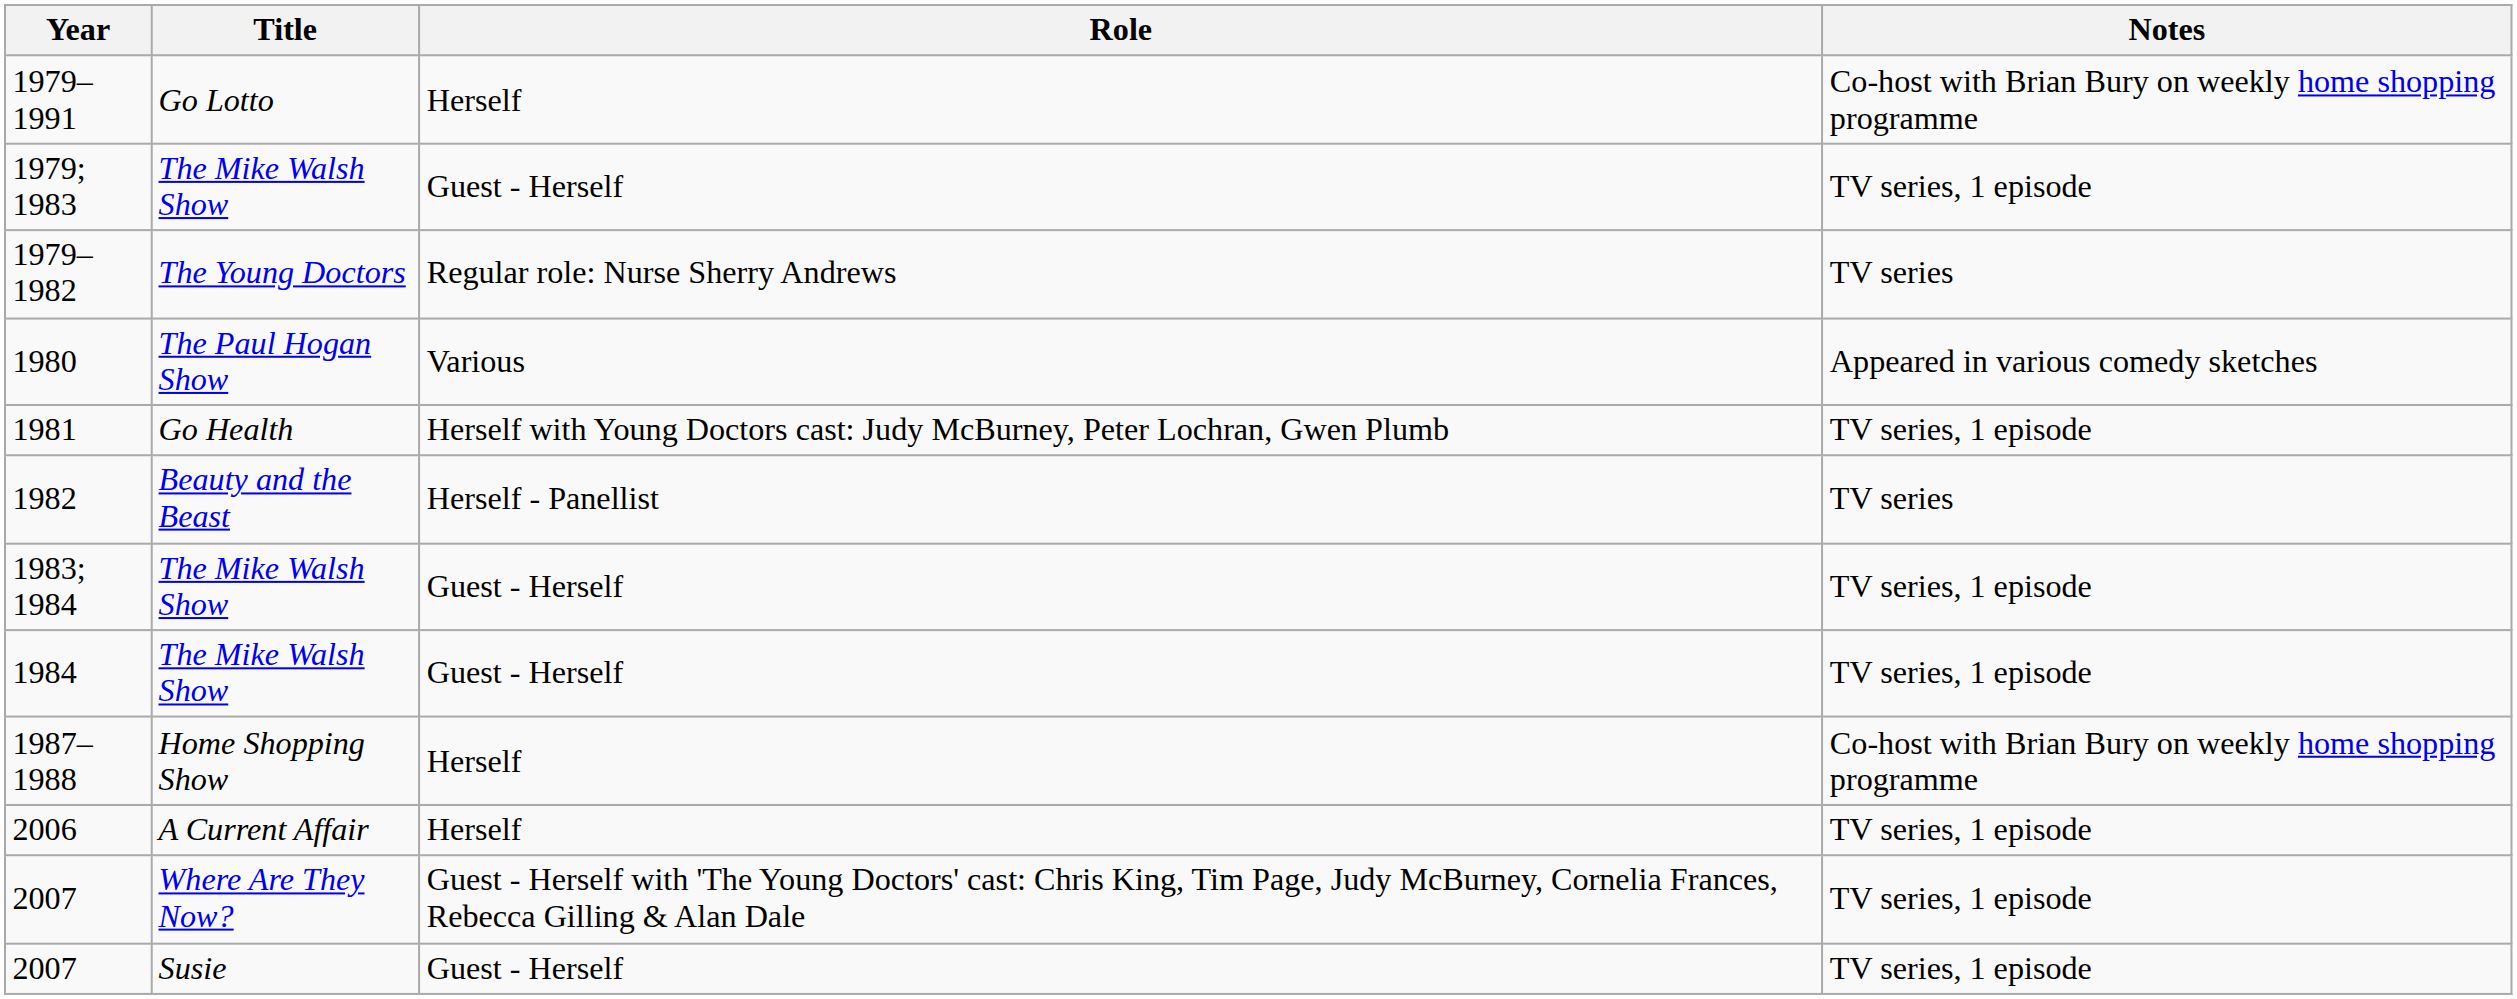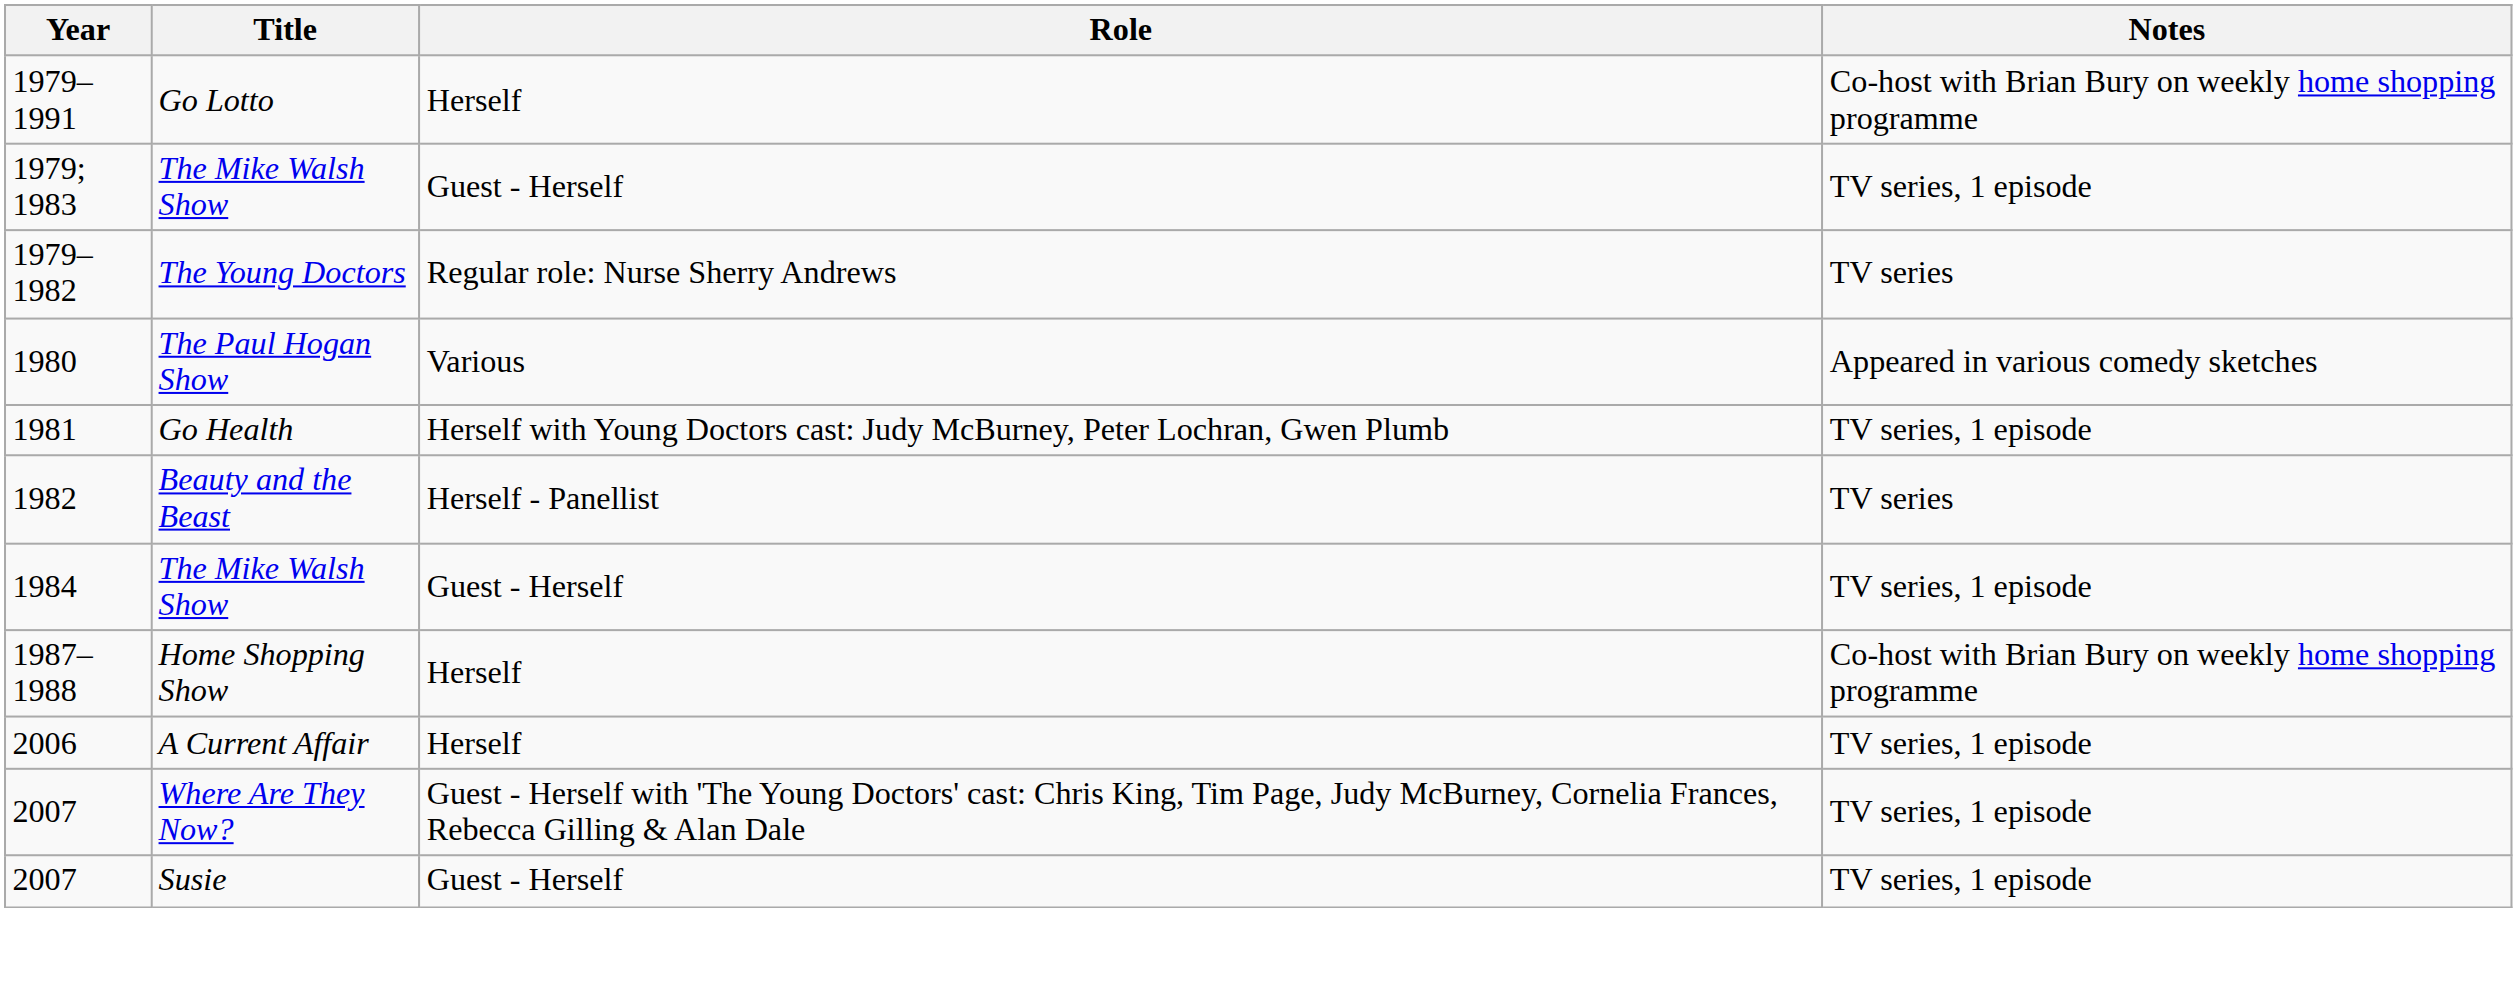 <table class="wikitable sortable">
 <tr>
 <th>Year</th>
 <th>Title</th>
 <th>Role</th>
 <th class="unsortable">Notes</th>
 </tr>
 <tr>
 <td>1979–1991</td>
 <td><em>Go Lotto</em></td>
 <td>Herself</td>
 <td>Co-host with Brian Bury on weekly <a href='#'>home shopping</a> programme</td>
 </tr>
 <tr>
 <td>1979; 1983</td>
 <td><em><a href='#'>The Mike Walsh Show</a></em></td>
 <td>Guest - Herself</td>
 <td>TV series, 1 episode</td>
 </tr>
 <tr>
 <td>1979–1982</td>
 <td><em><a href='#'>The Young Doctors</a></em></td>
 <td>Regular role: Nurse Sherry Andrews</td>
 <td>TV series</td>
 </tr>
 <tr>
 <td>1980</td>
 <td><em><a href='#'>The Paul Hogan Show</a></em></td>
 <td>Various</td>
 <td>Appeared in various comedy sketches</td>
 </tr>
 <tr>
 <td>1981</td>
 <td><em>Go Health</em></td>
 <td>Herself with Young Doctors cast: Judy McBurney, Peter Lochran, Gwen Plumb</td>
 <td>TV series, 1 episode</td>
 </tr>
 <tr>
 <td>1982</td>
 <td><em><a href='#'>Beauty and the Beast</a></em></td>
 <td>Herself - Panellist</td>
 <td>TV series</td>
 </tr>
 <tr>
-<td>1983; 1984</td>
-<td><em><a href='#'>The Mike Walsh Show</a></em></td>
-<td>Guest - Herself</td>
-<td>TV series, 1 episode</td>
-</tr>
-<tr>
 <td>1984</td>
 <td><em><a href='#'>The Mike Walsh Show</a></em></td>
 <td>Guest - Herself</td>
 <td>TV series, 1 episode</td>
 </tr>
 <tr>
 <td>1987–1988</td>
 <td><em>Home Shopping Show</em></td>
 <td>Herself</td>
 <td>Co-host with Brian Bury on weekly <a href='#'>home shopping</a> programme</td>
 </tr>
 <tr>
 <td>2006</td>
 <td><em>A Current Affair</em></td>
 <td>Herself</td>
 <td>TV series, 1 episode</td>
 </tr>
 <tr>
 <td>2007</td>
 <td><em><a href='#'>Where Are They Now?</a></em></td>
 <td>Guest - Herself with 'The Young Doctors' cast: Chris King, Tim Page, Judy McBurney, Cornelia Frances, Rebecca Gilling & Alan Dale</td>
 <td>TV series, 1 episode</td>
 </tr>
 <tr>
 <td>2007</td>
 <td><em>Susie</em></td>
 <td>Guest - Herself</td>
 <td>TV series, 1 episode</td>
 </tr>
 </table>
